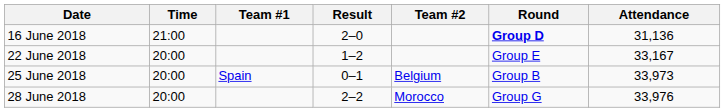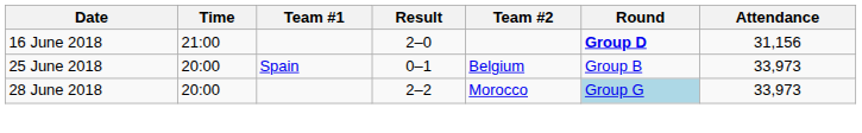 <table class="wikitable" style="text-align:left; width:100%;">
 <tr>
 <th>Date</th>
 <th>Time</th>
 <th>Team #1</th>
 <th>Result</th>
 <th>Team #2</th>
 <th>Round</th>
 <th>Attendance</th>
 </tr>
 <tr>
 <td>16 June 2018</td>
 <td>21:00</td>
 <td></td>
 <td style="text-align:center;">2–0</td>
 <td></td>
 <td><strong><a href='#'>Group D</a></strong></td>
-<td style="text-align:center;">31,136</td>
-</tr>
-<tr>
-<td>22 June 2018</td>
-<td>20:00</td>
-<td></td>
-<td style="text-align:center;">1–2</td>
-<td></td>
-<td><a href='#'>Group E</a></td>
-<td style="text-align:center;">33,167</td>
+<td style="text-align:center;">31,156</td>
 </tr>
 <tr>
 <td>25 June 2018</td>
 <td>20:00</td>
 <td> <a href='#'>Spain</a></td>
 <td style="text-align:center;">0–1</td>
 <td> <a href='#'>Belgium</a></td>
 <td><a href='#'>Group B</a></td>
 <td style="text-align:center;">33,973</td>
 </tr>
 <tr>
 <td>28 June 2018</td>
 <td>20:00</td>
 <td></td>
 <td style="text-align:center;">2–2</td>
 <td> <a href='#'>Morocco</a></td>
-<td><a href='#'>Group G</a></td>
-<td style="text-align:center;">33,976</td>
+<td style="background: lightblue;"><a href='#'>Group G</a></td>
+<td style="text-align:center;">33,973</td>
 </tr>
 </table>
